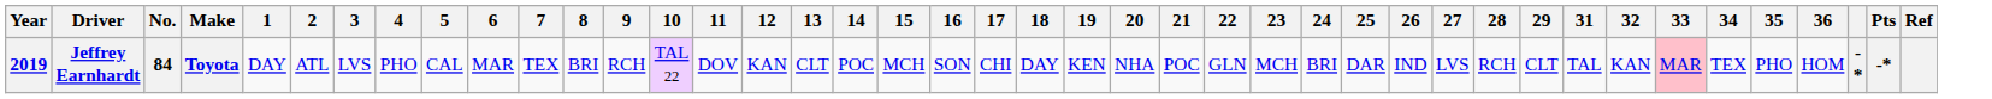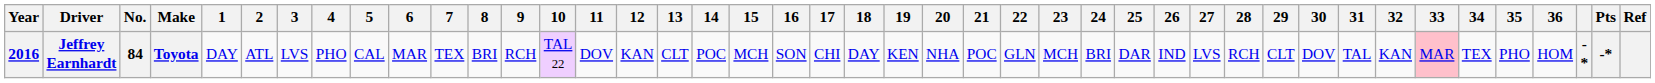 <table class="wikitable" style="text-align:center; font-size:75%">
 <tr>
 <th>Year</th>
 <th>Driver</th>
 <th>No.</th>
 <th>Make</th>
 <th>1</th>
 <th>2</th>
 <th>3</th>
 <th>4</th>
 <th>5</th>
 <th>6</th>
 <th>7</th>
 <th>8</th>
 <th>9</th>
 <th>10</th>
 <th>11</th>
 <th>12</th>
 <th>13</th>
 <th>14</th>
 <th>15</th>
 <th>16</th>
 <th>17</th>
 <th>18</th>
 <th>19</th>
 <th>20</th>
 <th>21</th>
 <th>22</th>
 <th>23</th>
 <th>24</th>
 <th>25</th>
 <th>26</th>
 <th>27</th>
 <th>28</th>
 <th>29</th>
+<th>30</th>
 <th>31</th>
 <th>32</th>
 <th>33</th>
 <th>34</th>
 <th>35</th>
 <th>36</th>
 <th></th>
 <th>Pts</th>
 <th>Ref</th>
 </tr>
 <tr>
-<th><a href='#'>2019</a></th>
+<th><a href='#'>2016</a></th>
 <th><a href='#'>Jeffrey Earnhardt</a></th>
 <th>84</th>
 <th><a href='#'>Toyota</a></th>
 <td><a href='#'>DAY</a></td>
 <td><a href='#'>ATL</a></td>
 <td><a href='#'>LVS</a></td>
 <td><a href='#'>PHO</a></td>
 <td><a href='#'>CAL</a></td>
 <td><a href='#'>MAR</a></td>
 <td><a href='#'>TEX</a></td>
 <td><a href='#'>BRI</a></td>
 <td><a href='#'>RCH</a></td>
 <td style="background:#EFCFFF;"><a href='#'>TAL</a><br><small>22</small></td>
 <td><a href='#'>DOV</a></td>
 <td><a href='#'>KAN</a></td>
 <td><a href='#'>CLT</a></td>
 <td><a href='#'>POC</a></td>
 <td><a href='#'>MCH</a></td>
 <td><a href='#'>SON</a></td>
 <td><a href='#'>CHI</a></td>
 <td><a href='#'>DAY</a></td>
 <td><a href='#'>KEN</a></td>
 <td><a href='#'>NHA</a></td>
 <td><a href='#'>POC</a></td>
 <td><a href='#'>GLN</a></td>
 <td><a href='#'>MCH</a></td>
 <td><a href='#'>BRI</a></td>
 <td><a href='#'>DAR</a></td>
 <td><a href='#'>IND</a></td>
 <td><a href='#'>LVS</a></td>
 <td><a href='#'>RCH</a></td>
 <td><a href='#'>CLT</a></td>
+<td><a href='#'>DOV</a></td>
 <td style="background:#;"><a href='#'>TAL</a><br><small></small></td>
 <td><a href='#'>KAN</a></td>
 <td style="background: pink;"><a href='#'>MAR</a></td>
 <td><a href='#'>TEX</a></td>
 <td><a href='#'>PHO</a></td>
 <td><a href='#'>HOM</a></td>
 <th>-*</th>
 <th>-*</th>
 <th></th>
 </tr>
 </table>
